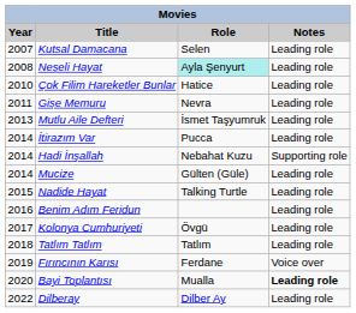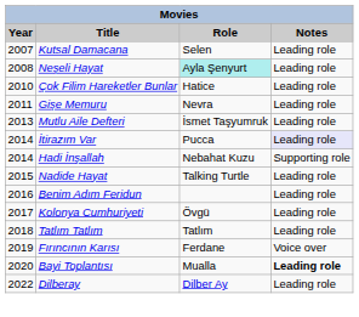 <table class="wikitable" style="font-size:90%">
 <tr>
 <th colspan="4" style="background:LightSteelBlue">Movies</th>
 </tr>
 <tr>
 <th style="background:#CCCCCC">Year</th>
 <th style="background:#CCCCCC">Title</th>
 <th style="background:#CCCCCC">Role</th>
 <th style="background:#CCCCCC">Notes</th>
 </tr>
 <tr>
 <td>2007</td>
 <td><em><a href='#'>Kutsal Damacana</a></em></td>
 <td>Selen</td>
 <td>Leading role</td>
 </tr>
 <tr>
 <td>2008</td>
 <td><em><a href='#'>Neşeli Hayat</a></em></td>
 <td style="background: paleturquoise;">Ayla Şenyurt</td>
 <td>Leading role</td>
 </tr>
 <tr>
 <td>2010</td>
 <td><em><a href='#'>Çok Filim Hareketler Bunlar</a></em></td>
 <td>Hatice</td>
 <td>Leading role</td>
 </tr>
 <tr>
 <td>2011</td>
 <td><em><a href='#'>Gişe Memuru</a></em></td>
 <td>Nevra</td>
 <td>Leading role</td>
 </tr>
 <tr>
 <td>2013</td>
 <td><em><a href='#'>Mutlu Aile Defteri</a></em></td>
 <td>İsmet Taşyumruk</td>
 <td>Leading role</td>
 </tr>
 <tr>
 <td>2014</td>
 <td><em><a href='#'>İtirazım Var</a></em></td>
 <td>Pucca</td>
-<td>Leading role</td>
+<td style="background: lavender;">Leading role</td>
 </tr>
 <tr>
 <td>2014</td>
 <td><em><a href='#'>Hadi İnşallah</a></em></td>
 <td>Nebahat Kuzu</td>
 <td>Supporting role</td>
-</tr>
-<tr>
-<td>2014</td>
-<td><em><a href='#'>Mucize</a></em></td>
-<td>Gülten (Güle)</td>
-<td>Leading role</td>
 </tr>
 <tr>
 <td>2015</td>
 <td><em><a href='#'>Nadide Hayat</a></em></td>
 <td>Talking Turtle</td>
 <td>Leading role</td>
 </tr>
 <tr>
 <td>2016</td>
 <td><em><a href='#'>Benim Adım Feridun</a></em></td>
 <td></td>
 <td>Leading role</td>
 </tr>
 <tr>
 <td>2017</td>
 <td><em><a href='#'>Kolonya Cumhuriyeti</a></em></td>
 <td>Övgü</td>
 <td>Leading role</td>
 </tr>
 <tr>
 <td>2018</td>
 <td><em><a href='#'>Tatlım Tatlım</a></em></td>
 <td>Tatlım</td>
 <td>Leading role</td>
 </tr>
 <tr>
 <td>2019</td>
 <td><em><a href='#'>Fırıncının Karısı</a></em></td>
 <td>Ferdane</td>
 <td>Voice over</td>
 </tr>
 <tr>
 <td>2020</td>
 <td><em><a href='#'>Bayi Toplantısı</a></em></td>
 <td>Mualla</td>
 <td><strong>Leading role</strong></td>
 </tr>
 <tr>
 <td>2022</td>
 <td><a href='#'><em>Dilberay</em></a></td>
 <td><a href='#'>Dilber Ay</a></td>
 <td>Leading role</td>
 </tr>
 </table>
